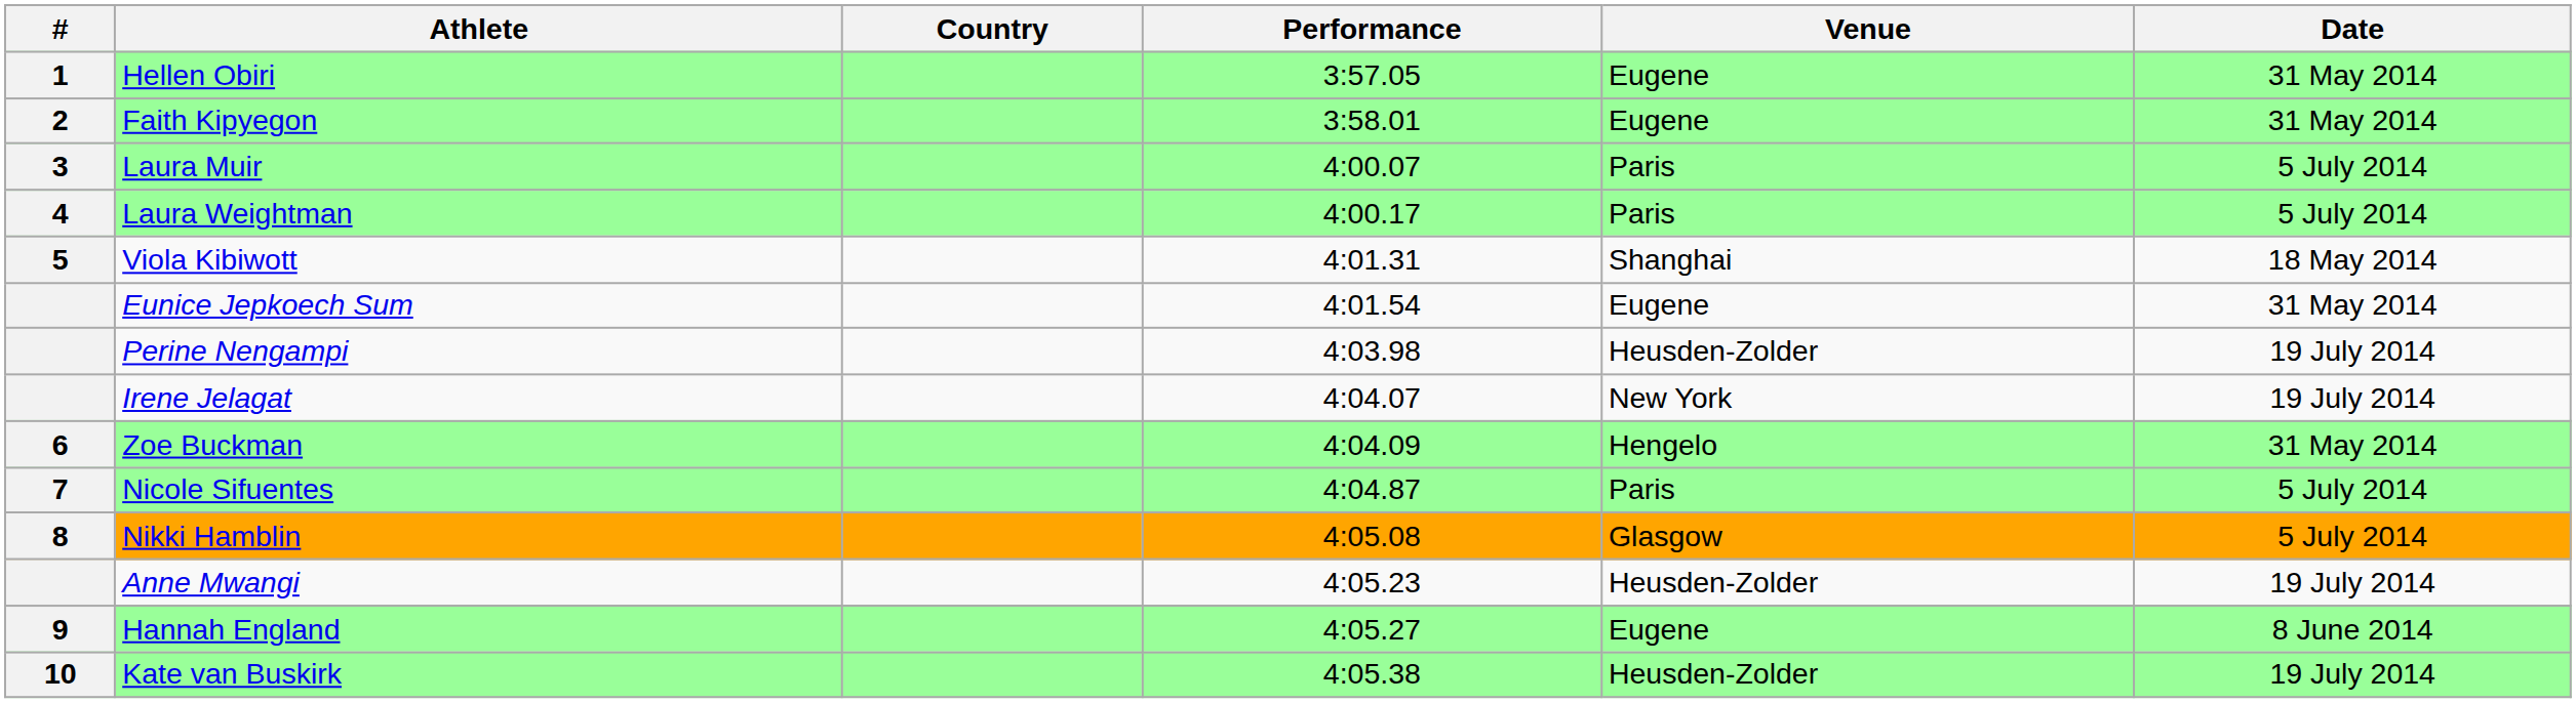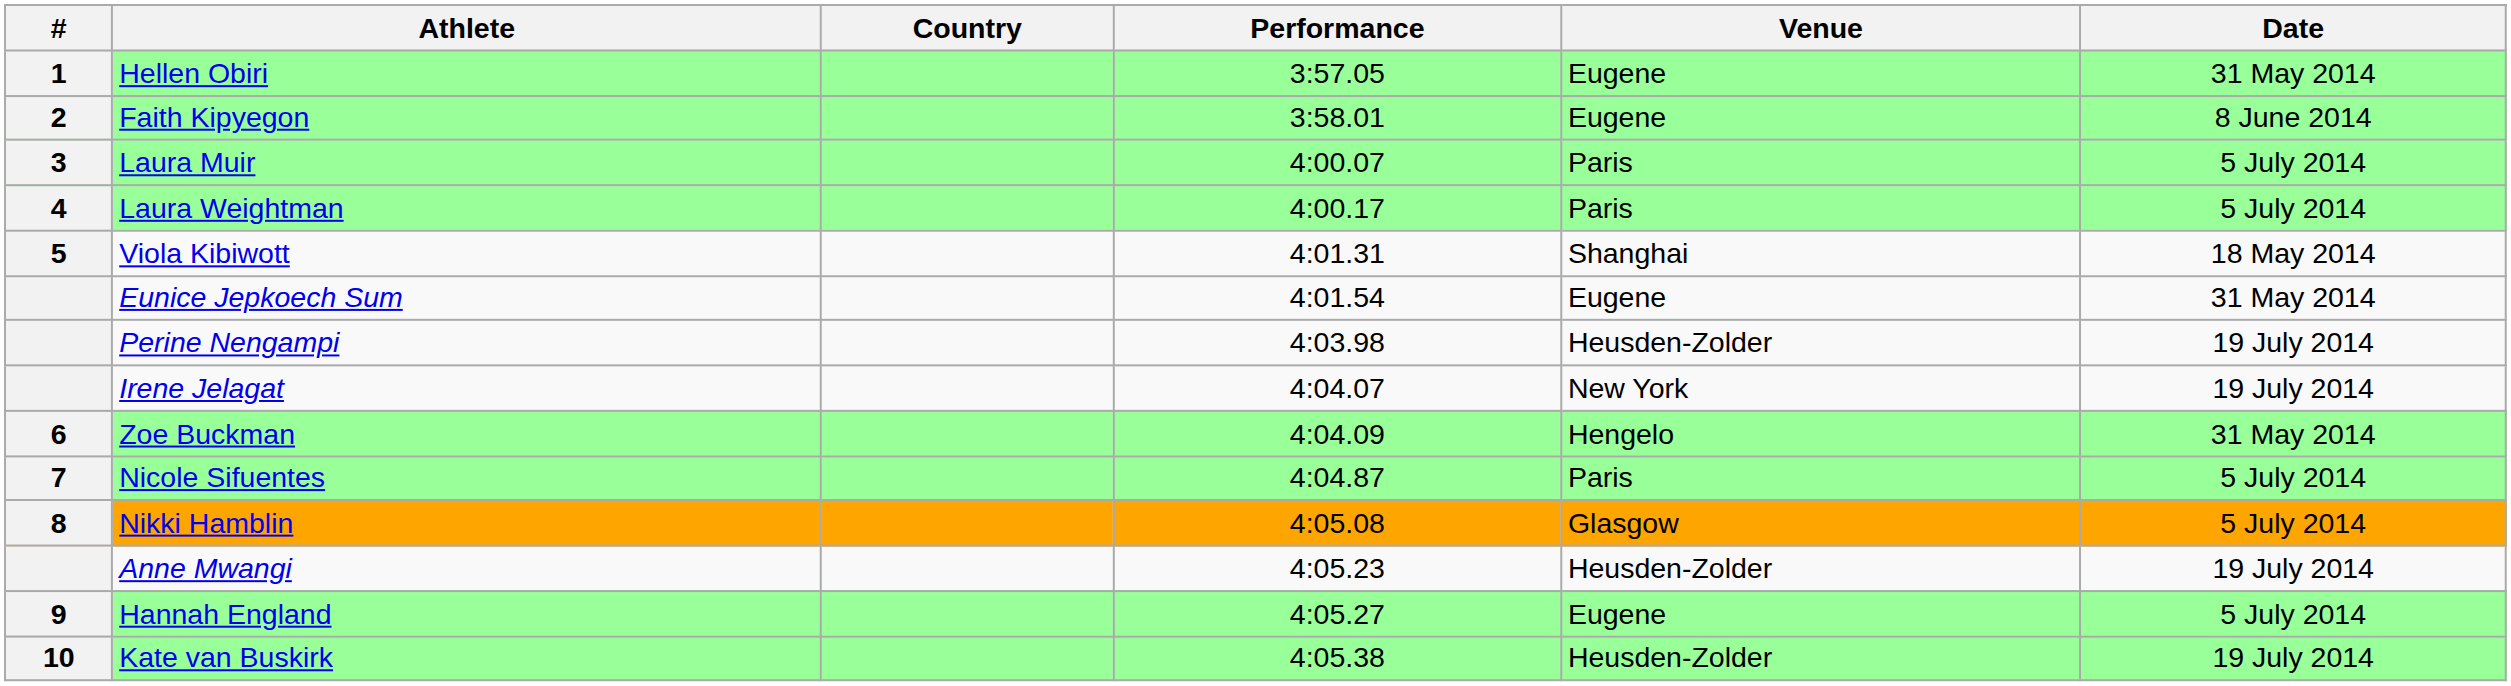 <table class="wikitable" width=100% style="font-size:90%; text-align:center;">
 <tr>
 <th>#</th>
 <th>Athlete</th>
 <th>Country</th>
 <th>Performance</th>
 <th>Venue</th>
 <th>Date</th>
 </tr>
 <tr bgcolor="99FF99">
 <th>1</th>
 <td align=left><a href='#'>Hellen Obiri</a></td>
 <td align=left></td>
 <td>3:57.05</td>
 <td align=left> Eugene</td>
 <td>31 May 2014</td>
 </tr>
 <tr bgcolor="99FF99">
 <th>2</th>
 <td align=left><a href='#'>Faith Kipyegon</a></td>
 <td align=left></td>
 <td>3:58.01</td>
 <td align=left> Eugene</td>
-<td>31 May 2014</td>
+<td>8 June 2014</td>
 </tr>
 <tr bgcolor="99FF99">
 <th>3</th>
 <td align=left><a href='#'>Laura Muir</a></td>
 <td align=left></td>
 <td>4:00.07</td>
 <td align=left> Paris</td>
 <td>5 July 2014</td>
 </tr>
 <tr bgcolor="99FF99">
 <th>4</th>
 <td align=left><a href='#'>Laura Weightman</a></td>
 <td align=left></td>
 <td>4:00.17</td>
 <td align=left> Paris</td>
 <td>5 July 2014</td>
 </tr>
 <tr>
 <th>5</th>
 <td align=left><a href='#'>Viola Kibiwott</a></td>
 <td align=left></td>
 <td>4:01.31</td>
 <td align=left> Shanghai</td>
 <td>18 May 2014</td>
 </tr>
 <tr>
 <th></th>
 <td align=left><em><a href='#'>Eunice Jepkoech Sum</a></em></td>
 <td align=left></td>
 <td>4:01.54</td>
 <td align=left> Eugene</td>
 <td>31 May 2014</td>
 </tr>
 <tr>
 <th></th>
 <td align=left><em><a href='#'>Perine Nengampi</a></em></td>
 <td align=left></td>
 <td>4:03.98</td>
 <td align=left> Heusden-Zolder</td>
 <td>19 July 2014</td>
 </tr>
 <tr>
 <th></th>
 <td align=left><em><a href='#'>Irene Jelagat</a></em></td>
 <td align=left></td>
 <td>4:04.07</td>
 <td align=left> New York</td>
 <td>19 July 2014</td>
 </tr>
 <tr bgcolor="99FF99">
 <th>6</th>
 <td align=left><a href='#'>Zoe Buckman</a></td>
 <td align=left></td>
 <td>4:04.09</td>
 <td align=left> Hengelo</td>
 <td>31 May 2014</td>
 </tr>
 <tr bgcolor="99FF99">
 <th>7</th>
 <td align=left><a href='#'>Nicole Sifuentes</a></td>
 <td align=left></td>
 <td>4:04.87</td>
 <td align=left> Paris</td>
 <td>5 July 2014</td>
 </tr>
 <tr bgcolor="orange">
 <th>8</th>
 <td align=left><a href='#'>Nikki Hamblin</a></td>
 <td align=left></td>
 <td>4:05.08</td>
 <td align=left> Glasgow</td>
 <td>5 July 2014</td>
 </tr>
 <tr>
 <th></th>
 <td align=left><em><a href='#'>Anne Mwangi</a></em></td>
 <td align=left></td>
 <td>4:05.23</td>
 <td align=left> Heusden-Zolder</td>
 <td>19 July 2014</td>
 </tr>
 <tr bgcolor="99FF99">
 <th>9</th>
 <td align=left><a href='#'>Hannah England</a></td>
 <td align=left></td>
 <td>4:05.27</td>
 <td align=left> Eugene</td>
-<td>8 June 2014</td>
+<td>5 July 2014</td>
 </tr>
 <tr bgcolor="99FF99">
 <th>10</th>
 <td align=left><a href='#'>Kate van Buskirk</a></td>
 <td align=left></td>
 <td>4:05.38</td>
 <td align=left> Heusden-Zolder</td>
 <td>19 July 2014</td>
 </tr>
 </table>
